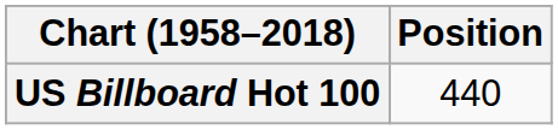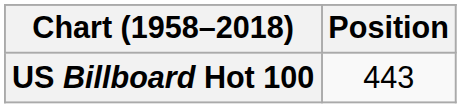 <table class="wikitable plainrowheaders" style="text-align:center">
 <tr>
 <th>Chart (1958–2018)</th>
 <th>Position</th>
 </tr>
 <tr>
 <th scope="row">US <em>Billboard</em> Hot 100</th>
-<td>440</td>
+<td>443</td>
 </tr>
 </table>
